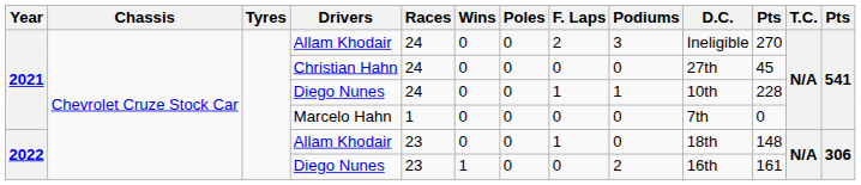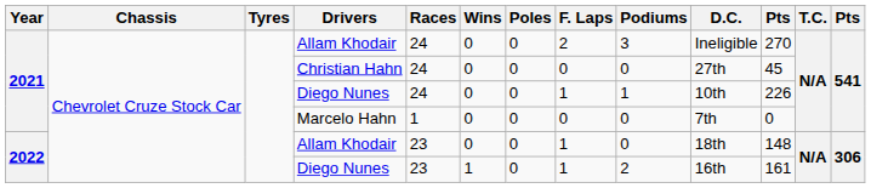 <table class="wikitable">
 <tr>
 <th>Year</th>
 <th>Chassis</th>
 <th>Tyres</th>
 <th>Drivers</th>
 <th>Races</th>
 <th>Wins</th>
 <th>Poles</th>
 <th>F. Laps</th>
 <th>Podiums</th>
 <th>D.C.</th>
 <th>Pts</th>
 <th>T.C.</th>
 <th>Pts</th>
 </tr>
 <tr>
 <th rowspan="4"><a href='#'>2021</a></th>
 <td rowspan="6"><a href='#'>Chevrolet Cruze Stock Car</a></td>
 <td rowspan="6"></td>
 <td> <a href='#'>Allam Khodair</a></td>
 <td>24</td>
 <td>0</td>
 <td>0</td>
 <td>2</td>
 <td>3</td>
 <td>Ineligible</td>
 <td>270</td>
 <th rowspan="4">N/A</th>
 <th rowspan="4">541</th>
 </tr>
 <tr>
 <td> <a href='#'>Christian Hahn</a></td>
 <td>24</td>
 <td>0</td>
 <td>0</td>
 <td>0</td>
 <td>0</td>
 <td>27th</td>
 <td>45</td>
 </tr>
 <tr>
 <td> <a href='#'>Diego Nunes</a></td>
 <td>24</td>
 <td>0</td>
 <td>0</td>
 <td>1</td>
 <td>1</td>
 <td>10th</td>
-<td>228</td>
+<td>226</td>
 </tr>
 <tr>
 <td> Marcelo Hahn</td>
 <td>1</td>
 <td>0</td>
 <td>0</td>
 <td>0</td>
 <td>0</td>
 <td>7th</td>
 <td>0</td>
 </tr>
 <tr>
 <th rowspan="2"><a href='#'>2022</a></th>
 <td> <a href='#'>Allam Khodair</a></td>
 <td>23</td>
 <td>0</td>
 <td>0</td>
 <td>1</td>
 <td>0</td>
 <td>18th</td>
 <td>148</td>
 <th rowspan="2">N/A</th>
 <th rowspan="2">306</th>
 </tr>
 <tr>
 <td> <a href='#'>Diego Nunes</a></td>
 <td>23</td>
 <td>1</td>
 <td>0</td>
-<td>0</td>
+<td>1</td>
 <td>2</td>
 <td>16th</td>
 <td>161</td>
 </tr>
 </table>
